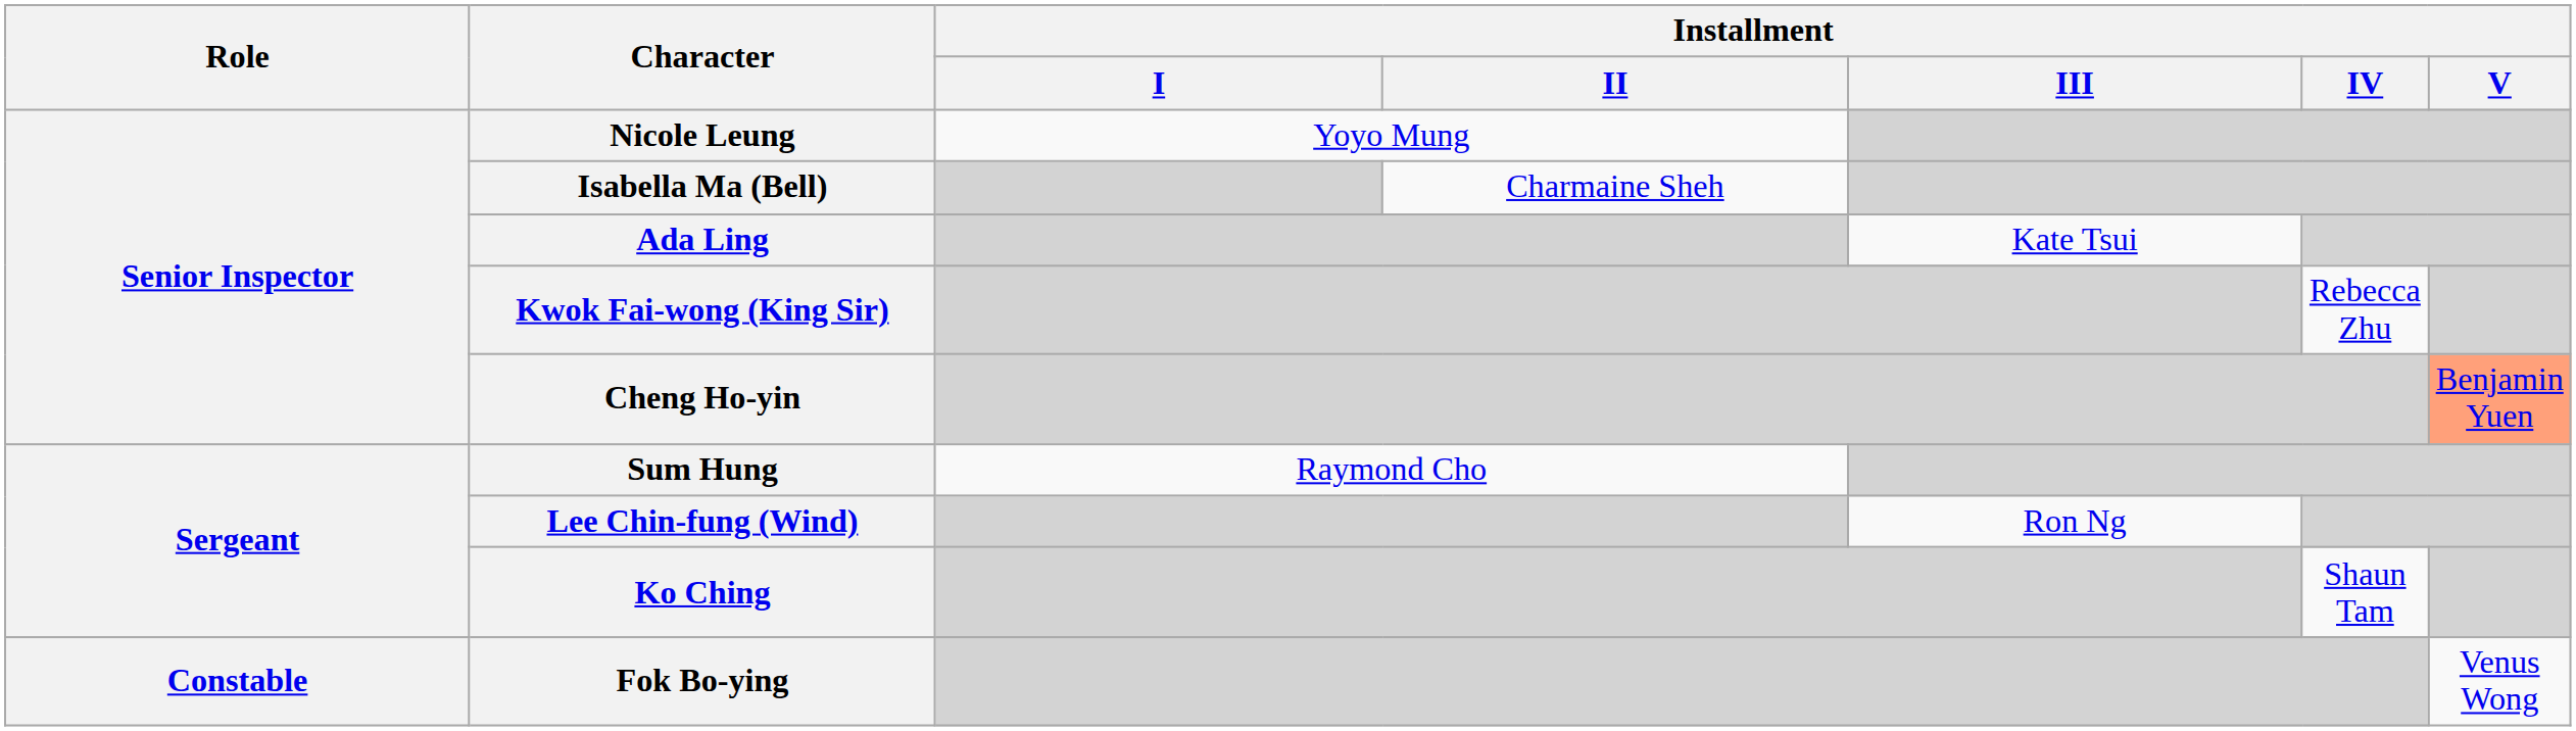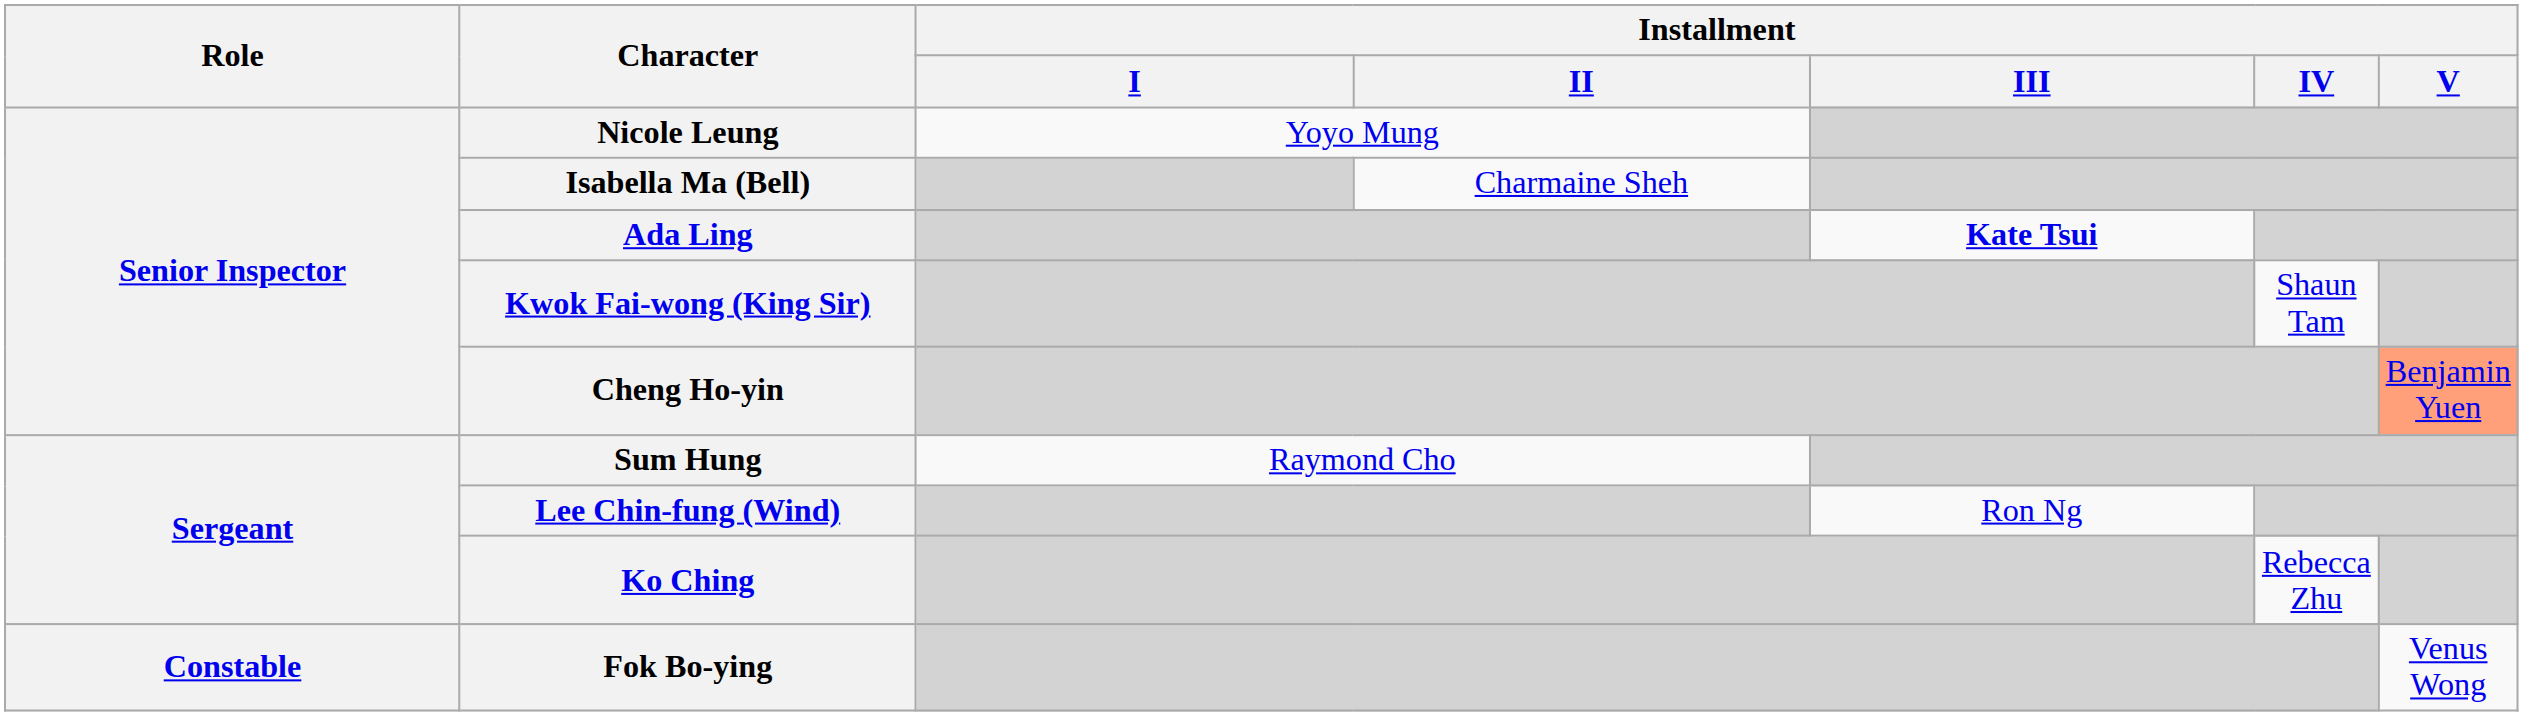 <table class="wikitable" style="text-align:center" width=99%>
 <tr>
 <th rowspan="2" width="20%">Role</th>
 <th rowspan="2" width="20%">Character</th>
 <th colspan="5" align="center">Installment</th>
 </tr>
 <tr>
 <th align="center" width="20%"><a href='#'>I</a></th>
 <th align="center" width="20%"><a href='#'>II</a></th>
 <th align="center" width="20%"><a href='#'>III</a></th>
 <th align="center" width="20%"><a href='#'>IV</a></th>
 <th align="center" width="20%"><a href='#'>V</a></th>
 </tr>
 <tr>
 <th rowspan="5"><a href='#'>Senior Inspector</a></th>
 <th>Nicole Leung</th>
 <td colspan="2"><a href='#'>Yoyo Mung</a></td>
 <td colspan="3" style="background:lightgrey;"> </td>
 </tr>
 <tr>
 <th>Isabella Ma (Bell)</th>
 <td colspan="1" style="background:lightgrey;"> </td>
 <td colspan="1"><a href='#'>Charmaine Sheh</a></td>
 <td colspan="3" style="background:lightgrey;"> </td>
 </tr>
 <tr>
 <th><a href='#'>Ada Ling</a></th>
 <td colspan="2" style="background:lightgrey;"> </td>
-<td colspan="1"><a href='#'>Kate Tsui</a></td>
+<td colspan="1"><strong><a href='#'>Kate Tsui</a></strong></td>
 <td colspan="2" style="background:lightgrey;"> </td>
 </tr>
 <tr>
 <th><a href='#'>Kwok Fai-wong (King Sir)</a></th>
 <td colspan="3" style="background:lightgrey;"> </td>
-<td colspan="1"><a href='#'>Rebecca Zhu</a></td>
+<td colspan="1"><a href='#'>Shaun Tam</a></td>
 <td colspan="1" style="background:lightgrey;"> </td>
 </tr>
 <tr>
 <th>Cheng Ho-yin</th>
 <td colspan="4" style="background:lightgrey;"> </td>
 <td colspan="1" style="background: lightsalmon;"><a href='#'>Benjamin Yuen</a></td>
 </tr>
 <tr>
 <th rowspan="3"><a href='#'>Sergeant</a></th>
 <th>Sum Hung</th>
 <td colspan="2"><a href='#'>Raymond Cho</a></td>
 <td colspan="3" style="background:lightgrey;"> </td>
 </tr>
 <tr>
 <th><a href='#'>Lee Chin-fung (Wind)</a></th>
 <td colspan="2" style="background:lightgrey;"> </td>
 <td colspan="1"><a href='#'>Ron Ng</a></td>
 <td colspan="2" style="background:lightgrey;"> </td>
 </tr>
 <tr>
 <th><a href='#'>Ko Ching</a></th>
 <td colspan="3" style="background:lightgrey;"> </td>
-<td colspan="1"><a href='#'>Shaun Tam</a></td>
+<td colspan="1"><a href='#'>Rebecca Zhu</a></td>
 <td colspan="1" style="background:lightgrey;"> </td>
 </tr>
 <tr>
 <th rowspan="1"><a href='#'>Constable</a></th>
 <th>Fok Bo-ying</th>
 <td colspan="4" style="background:lightgrey;"> </td>
 <td colspan="1"><a href='#'>Venus Wong</a></td>
 </tr>
 </table>
